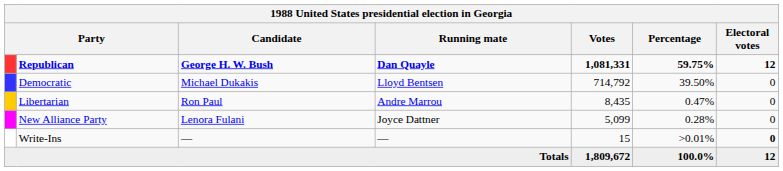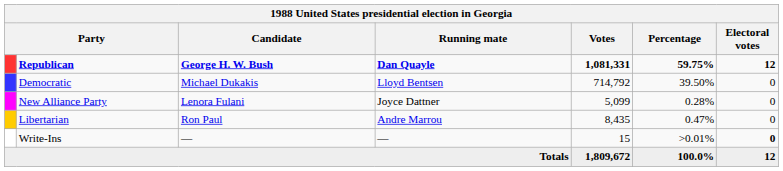 <table class="wikitable" style="font-size: 95%;">
 <tr>
 <th colspan="7">1988 United States presidential election in Georgia</th>
 </tr>
 <tr>
 <th colspan="2" style="width: 15em">Party</th>
 <th style="width: 17em">Candidate</th>
 <th style="width: 17em">Running mate</th>
 <th style="width: 5em">Votes</th>
 <th style="width: 7em">Percentage</th>
 <th style="width: 5em">Electoral votes</th>
 </tr>
 <tr>
 <th style="background:#f33; width:3px;"></th>
 <td style="width: 130px"><strong><a href='#'>Republican</a></strong></td>
 <td><strong><a href='#'>George H. W. Bush</a></strong></td>
 <td><strong><a href='#'>Dan Quayle</a></strong></td>
 <td style="text-align:right;"><strong>1,081,331</strong></td>
 <td style="text-align:right;"><strong>59.75%</strong></td>
 <td style="text-align:right;"><strong>12</strong></td>
 </tr>
 <tr>
 <th style="background:#33f; width:3px;"></th>
 <td style="width: 130px"><a href='#'>Democratic</a></td>
 <td><a href='#'>Michael Dukakis</a></td>
 <td><a href='#'>Lloyd Bentsen</a></td>
 <td style="text-align:right;">714,792</td>
 <td style="text-align:right;">39.50%</td>
 <td style="text-align:right;">0</td>
 </tr>
 <tr>
+<th style="background:#FF00FF; width:3px;"></th>
+<td style="width: 130px"><a href='#'>New Alliance Party</a></td>
+<td><a href='#'>Lenora Fulani</a></td>
+<td>Joyce Dattner</td>
+<td style="text-align:right;">5,099</td>
+<td style="text-align:right;">0.28%</td>
+<td style="text-align:right;">0</td>
+</tr>
+<tr>
 <th style="background:#FFCC00; width:3px;"></th>
 <td style="width: 130px"><a href='#'>Libertarian</a></td>
 <td><a href='#'>Ron Paul</a></td>
 <td><a href='#'>Andre Marrou</a></td>
 <td style="text-align:right;">8,435</td>
 <td style="text-align:right;">0.47%</td>
-<td style="text-align:right;">0</td>
-</tr>
-<tr>
-<th style="background:#FF00FF; width:3px;"></th>
-<td style="width: 130px"><a href='#'>New Alliance Party</a></td>
-<td><a href='#'>Lenora Fulani</a></td>
-<td>Joyce Dattner</td>
-<td style="text-align:right;">5,099</td>
-<td style="text-align:right;">0.28%</td>
 <td style="text-align:right;">0</td>
 </tr>
 <tr>
 <th style="background:#FFFFFF; width:3px;"></th>
 <td style="width: 130px">Write-Ins</td>
 <td>—</td>
 <td>—</td>
 <td style="text-align:right;">15</td>
 <td style="text-align:right;">>0.01%</td>
 <td style="text-align:right;"><strong>0</strong></td>
 </tr>
 <tr style="background:#eee; text-align:right;">
 <td colspan="4"><strong>Totals</strong></td>
 <td><strong>1,809,672</strong></td>
 <td><strong>100.0%</strong></td>
 <td><strong>12</strong></td>
 </tr>
 </table>
